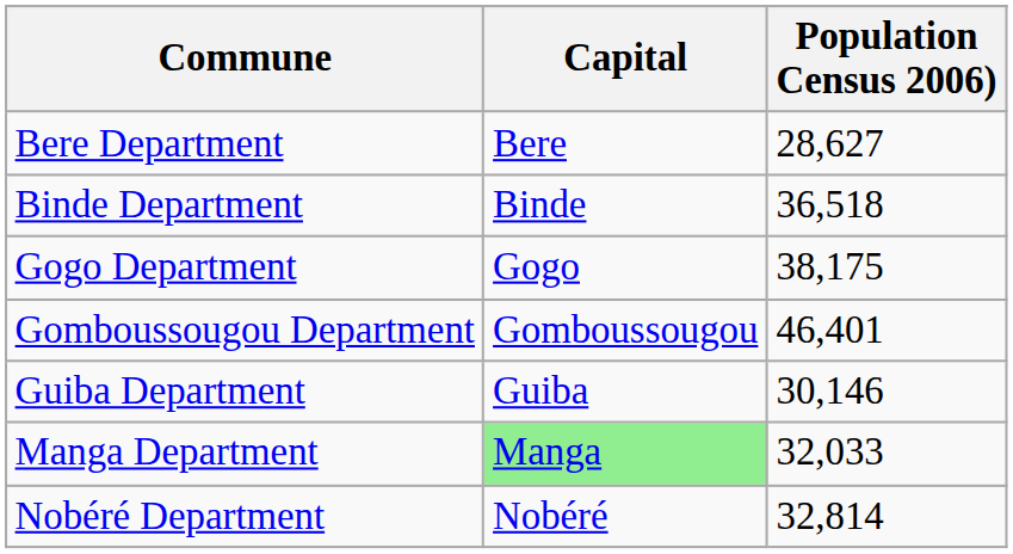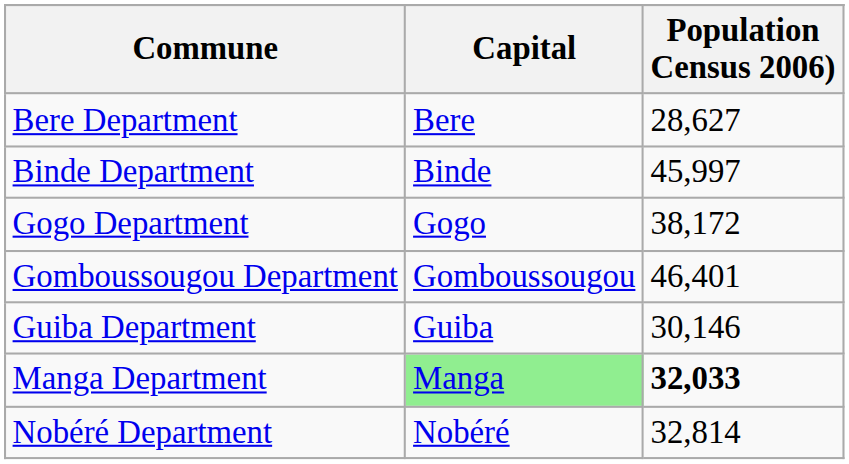 <table class="wikitable">
 <tr>
 </tr>
 <tr>
 <th>Commune</th>
 <th>Capital</th>
 <th>Population<br>Census 2006)</th>
 </tr>
 <tr>
 <td><a href='#'>Bere Department</a></td>
 <td><a href='#'>Bere</a></td>
 <td>28,627</td>
 </tr>
 <tr>
 <td><a href='#'>Binde Department</a></td>
 <td><a href='#'>Binde</a></td>
-<td>36,518</td>
+<td>45,997</td>
 </tr>
 <tr>
 <td><a href='#'>Gogo Department</a></td>
 <td><a href='#'>Gogo</a></td>
-<td>38,175</td>
+<td>38,172</td>
 </tr>
 <tr>
 <td><a href='#'>Gomboussougou Department</a></td>
 <td><a href='#'>Gomboussougou</a></td>
 <td>46,401</td>
 </tr>
 <tr>
 <td><a href='#'>Guiba Department</a></td>
 <td><a href='#'>Guiba</a></td>
 <td>30,146</td>
 </tr>
 <tr>
 <td><a href='#'>Manga Department</a></td>
 <td style="background: lightgreen;"><a href='#'>Manga</a></td>
-<td>32,033</td>
+<td><strong>32,033</strong></td>
 </tr>
 <tr>
 <td><a href='#'>Nobéré Department</a></td>
 <td><a href='#'>Nobéré</a></td>
 <td>32,814</td>
 </tr>
 </table>
